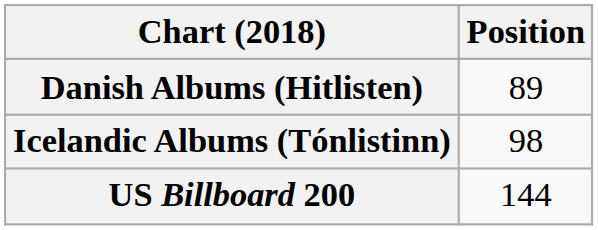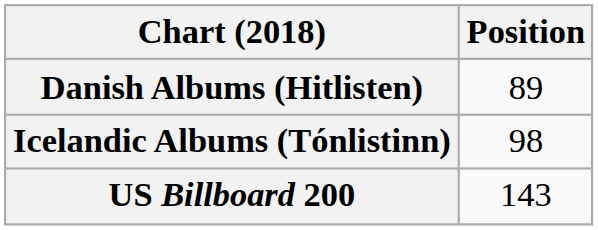 <table class="wikitable sortable plainrowheaders" style="text-align:center">
 <tr>
 <th scope="col">Chart (2018)</th>
 <th scope="col">Position</th>
 </tr>
 <tr>
 <th scope="row">Danish Albums (Hitlisten)</th>
 <td>89</td>
 </tr>
 <tr>
 <th scope="row">Icelandic Albums (Tónlistinn)</th>
 <td>98</td>
 </tr>
 <tr>
 <th scope="row">US <em>Billboard</em> 200</th>
-<td>144</td>
+<td>143</td>
 </tr>
 </table>
